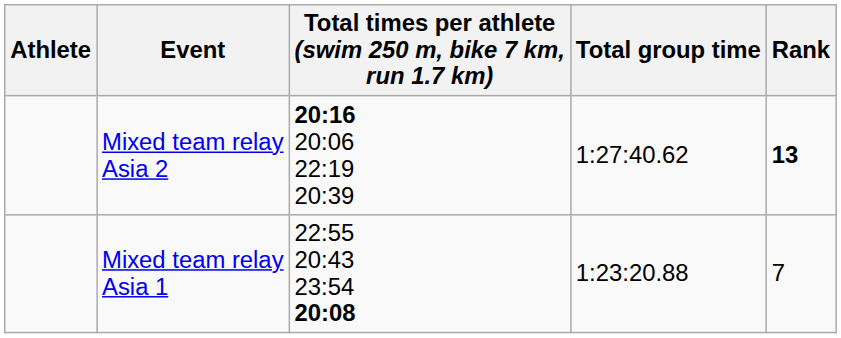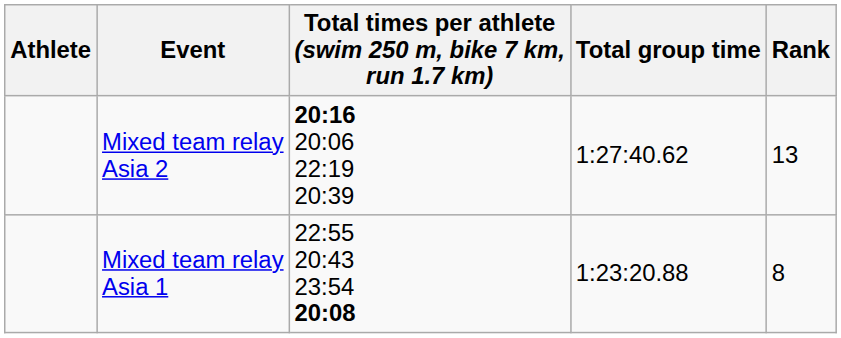 <table class="wikitable" border="1">
 <tr>
 <th>Athlete</th>
 <th>Event</th>
 <th>Total times per athlete <br> <em>(swim 250 m, bike 7 km, <br> run 1.7 km)</em></th>
 <th>Total group time</th>
 <th>Rank</th>
 </tr>
 <tr>
 <td><br><br><br><strong></strong></td>
 <td><a href='#'>Mixed team relay <br> Asia 2</a></td>
 <td><strong>20:16</strong><br>20:06<br>22:19<br>20:39</td>
 <td>1:27:40.62</td>
-<td><strong>13</strong></td>
+<td>13</td>
 </tr>
 <tr>
 <td><strong></strong><br><br><br></td>
 <td><a href='#'>Mixed team relay <br> Asia 1</a></td>
 <td>22:55<br>20:43<br>23:54<br><strong>20:08</strong></td>
 <td>1:23:20.88</td>
-<td>7</td>
+<td>8</td>
 </tr>
 </table>
